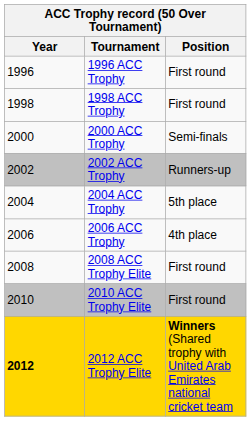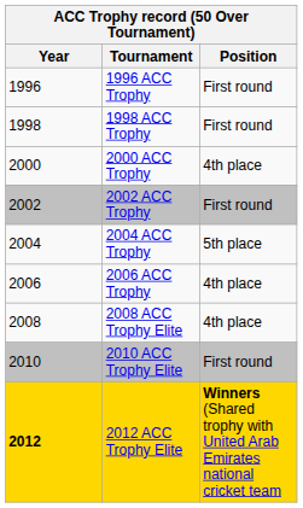 <table class="wikitable">
 <tr>
 <th colspan="3">ACC Trophy  record (50 Over Tournament)</th>
 </tr>
 <tr>
 <th width="100">Year</th>
 <th width="100">Tournament</th>
 <th width="100">Position</th>
 </tr>
 <tr>
 <td>1996</td>
 <td><a href='#'>1996 ACC Trophy</a></td>
 <td>First round</td>
 </tr>
 <tr>
 <td>1998</td>
 <td><a href='#'>1998 ACC Trophy</a></td>
 <td>First round</td>
 </tr>
 <tr>
 <td>2000</td>
 <td><a href='#'>2000 ACC Trophy</a></td>
-<td>Semi-finals</td>
+<td>4th place</td>
 </tr>
 <tr style="background:silver ;">
 <td>2002</td>
 <td><a href='#'>2002 ACC Trophy</a></td>
-<td>Runners-up</td>
+<td>First round</td>
 </tr>
 <tr>
 <td>2004</td>
 <td><a href='#'>2004 ACC Trophy</a></td>
 <td>5th place</td>
 </tr>
 <tr>
 <td>2006</td>
 <td><a href='#'>2006 ACC Trophy</a></td>
 <td>4th place</td>
 </tr>
 <tr>
 <td>2008</td>
 <td><a href='#'>2008 ACC Trophy Elite</a></td>
-<td>First round</td>
+<td>4th place</td>
 </tr>
 <tr style="background:silver ;">
 <td>2010</td>
 <td><a href='#'>2010 ACC Trophy Elite</a></td>
 <td>First round</td>
 </tr>
 <tr style="background:Gold;">
 <td><strong>2012</strong></td>
 <td><a href='#'>2012 ACC Trophy Elite</a></td>
 <td><strong>Winners</strong> (Shared trophy with <a href='#'>United Arab Emirates national cricket team</a></td>
 </tr>
 </table>
